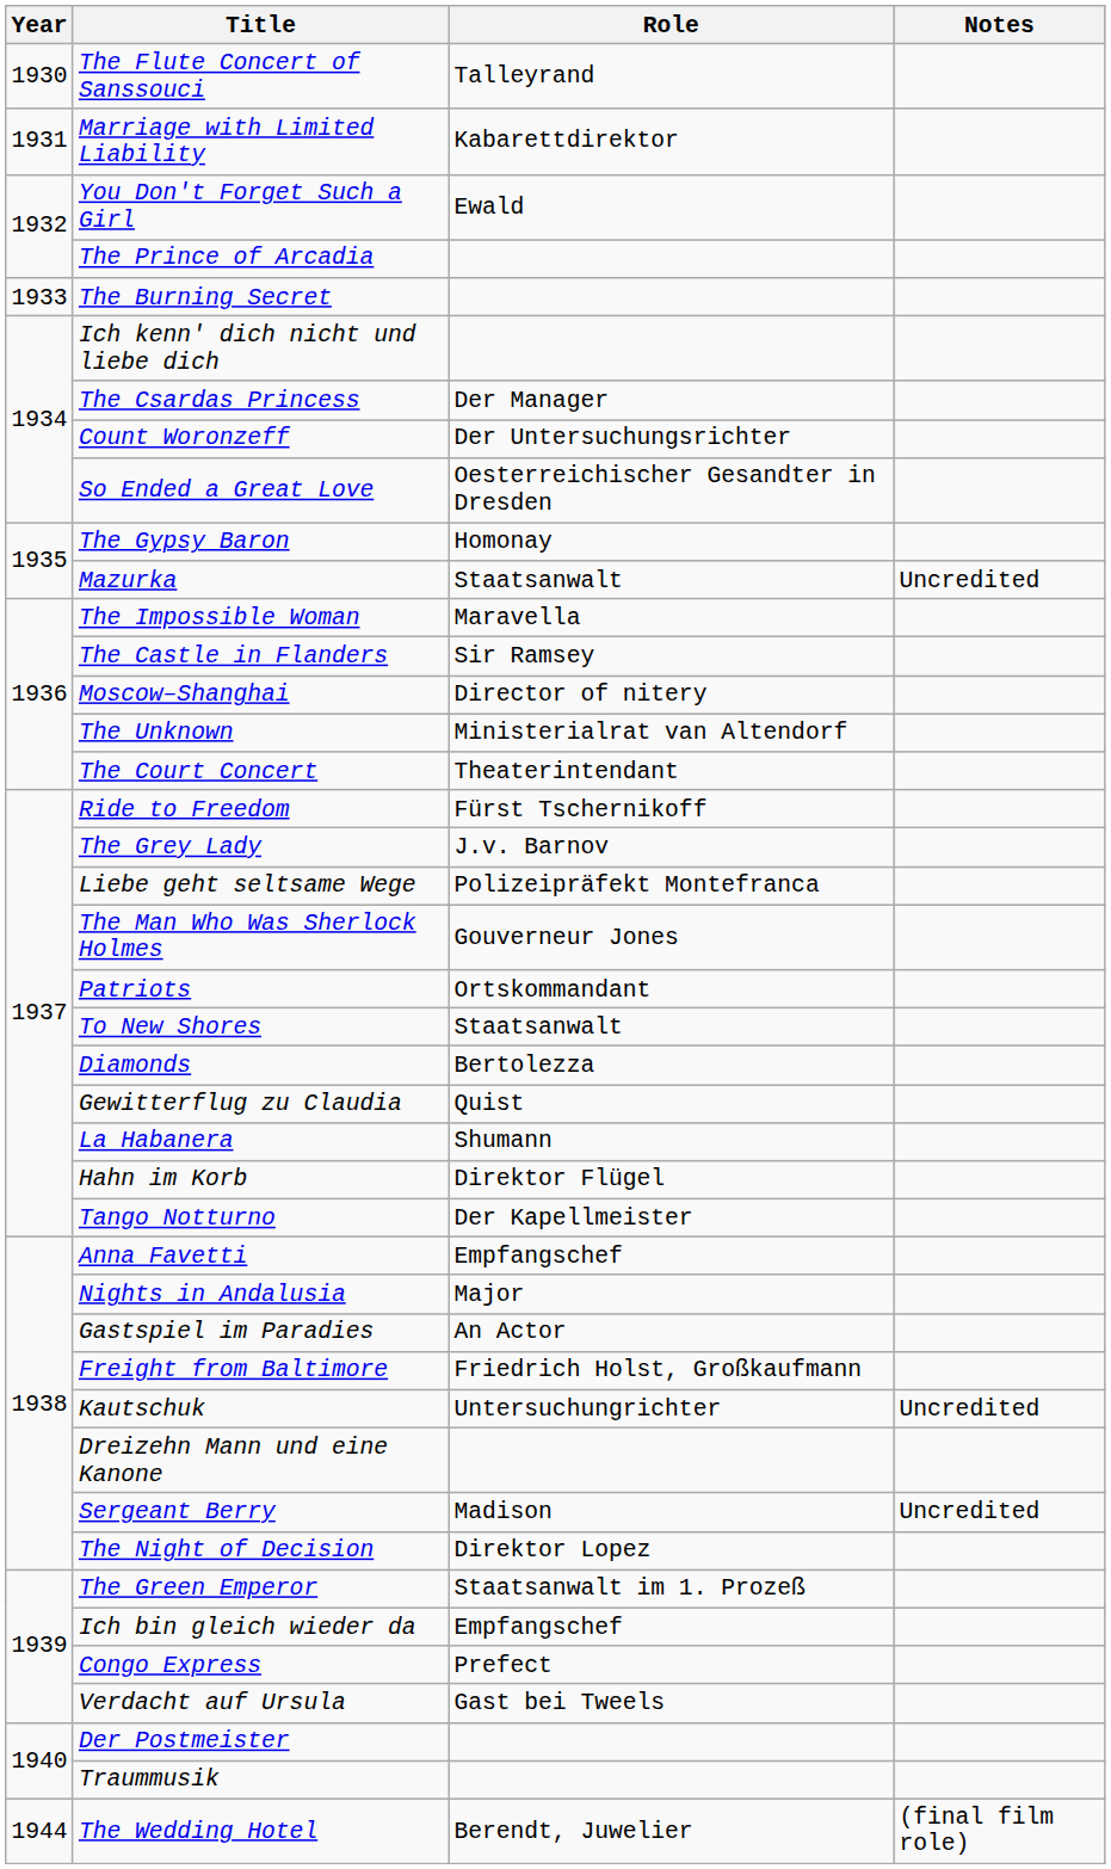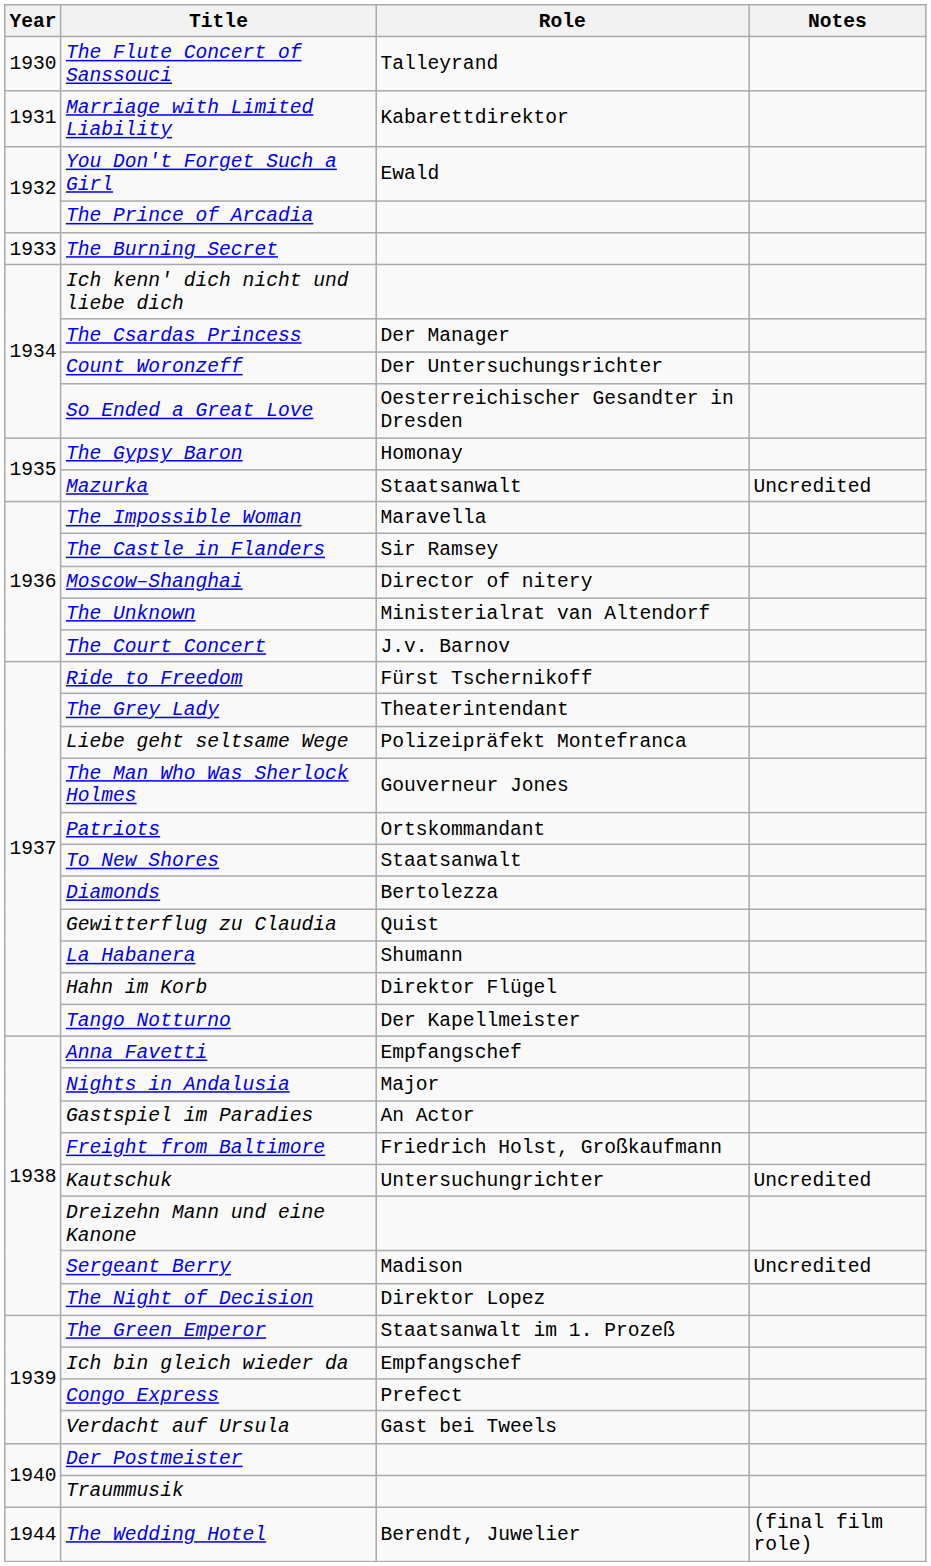 <table class="wikitable sortable">
 <tr>
 <th>Year</th>
 <th>Title</th>
 <th>Role</th>
 <th class="unsortable">Notes</th>
 </tr>
 <tr>
 <td>1930</td>
 <td><em><a href='#'>The Flute Concert of Sanssouci</a></em></td>
 <td>Talleyrand</td>
 <td></td>
 </tr>
 <tr>
 <td>1931</td>
 <td><em><a href='#'>Marriage with Limited Liability</a></em></td>
 <td>Kabarettdirektor</td>
 <td></td>
 </tr>
 <tr>
 <td rowspan=2>1932</td>
 <td><em><a href='#'>You Don't Forget Such a Girl</a></em></td>
 <td>Ewald</td>
 <td></td>
 </tr>
 <tr>
 <td><em><a href='#'>The Prince of Arcadia</a></em></td>
 <td></td>
 <td></td>
 </tr>
 <tr>
 <td>1933</td>
 <td><em><a href='#'>The Burning Secret</a></em></td>
 <td></td>
 <td></td>
 </tr>
 <tr>
 <td rowspan=4>1934</td>
 <td><em>Ich kenn' dich nicht und liebe dich</em></td>
 <td></td>
 <td></td>
 </tr>
 <tr>
 <td><em><a href='#'>The Csardas Princess</a></em></td>
 <td>Der Manager</td>
 <td></td>
 </tr>
 <tr>
 <td><em><a href='#'>Count Woronzeff</a></em></td>
 <td>Der Untersuchungsrichter</td>
 <td></td>
 </tr>
 <tr>
 <td><em><a href='#'>So Ended a Great Love</a></em></td>
 <td>Oesterreichischer Gesandter in Dresden</td>
 <td></td>
 </tr>
 <tr>
 <td rowspan=2>1935</td>
 <td><em><a href='#'>The Gypsy Baron</a></em></td>
 <td>Homonay</td>
 <td></td>
 </tr>
 <tr>
 <td><em><a href='#'>Mazurka</a></em></td>
 <td>Staatsanwalt</td>
 <td>Uncredited</td>
 </tr>
 <tr>
 <td rowspan=5>1936</td>
 <td><em><a href='#'>The Impossible Woman</a></em></td>
 <td>Maravella</td>
 <td></td>
 </tr>
 <tr>
 <td><em><a href='#'>The Castle in Flanders</a></em></td>
 <td>Sir Ramsey</td>
 <td></td>
 </tr>
 <tr>
 <td><em><a href='#'>Moscow–Shanghai</a></em></td>
 <td>Director of nitery</td>
 <td></td>
 </tr>
 <tr>
 <td><em><a href='#'>The Unknown</a></em></td>
 <td>Ministerialrat van Altendorf</td>
 <td></td>
 </tr>
 <tr>
 <td><em><a href='#'>The Court Concert</a></em></td>
-<td>Theaterintendant</td>
+<td>J.v. Barnov</td>
 <td></td>
 </tr>
 <tr>
 <td rowspan=11>1937</td>
 <td><em><a href='#'>Ride to Freedom</a></em></td>
 <td>Fürst Tschernikoff</td>
 <td></td>
 </tr>
 <tr>
 <td><em><a href='#'>The Grey Lady</a></em></td>
-<td>J.v. Barnov</td>
+<td>Theaterintendant</td>
 <td></td>
 </tr>
 <tr>
 <td><em>Liebe geht seltsame Wege</em></td>
 <td>Polizeipräfekt Montefranca</td>
 <td></td>
 </tr>
 <tr>
 <td><em><a href='#'>The Man Who Was Sherlock Holmes</a></em></td>
 <td>Gouverneur Jones</td>
 <td></td>
 </tr>
 <tr>
 <td><em><a href='#'>Patriots</a></em></td>
 <td>Ortskommandant</td>
 <td></td>
 </tr>
 <tr>
 <td><em><a href='#'>To New Shores</a></em></td>
 <td>Staatsanwalt</td>
 <td></td>
 </tr>
 <tr>
 <td><em><a href='#'>Diamonds</a></em></td>
 <td>Bertolezza</td>
 <td></td>
 </tr>
 <tr>
 <td><em>Gewitterflug zu Claudia</em></td>
 <td>Quist</td>
 <td></td>
 </tr>
 <tr>
 <td><em><a href='#'>La Habanera</a></em></td>
 <td>Shumann</td>
 <td></td>
 </tr>
 <tr>
 <td><em>Hahn im Korb</em></td>
 <td>Direktor Flügel</td>
 <td></td>
 </tr>
 <tr>
 <td><em><a href='#'>Tango Notturno</a></em></td>
 <td>Der Kapellmeister</td>
 <td></td>
 </tr>
 <tr>
 <td rowspan=8>1938</td>
 <td><em><a href='#'>Anna Favetti</a></em></td>
 <td>Empfangschef</td>
 <td></td>
 </tr>
 <tr>
 <td><em><a href='#'>Nights in Andalusia</a></em></td>
 <td>Major</td>
 <td></td>
 </tr>
 <tr>
 <td><em>Gastspiel im Paradies</em></td>
 <td>An Actor</td>
 <td></td>
 </tr>
 <tr>
 <td><em><a href='#'>Freight from Baltimore</a></em></td>
 <td>Friedrich Holst, Großkaufmann</td>
 <td></td>
 </tr>
 <tr>
 <td><em>Kautschuk</em></td>
 <td>Untersuchungrichter</td>
 <td>Uncredited</td>
 </tr>
 <tr>
 <td><em>Dreizehn Mann und eine Kanone</em></td>
 <td></td>
 <td></td>
 </tr>
 <tr>
 <td><em><a href='#'>Sergeant Berry</a></em></td>
 <td>Madison</td>
 <td>Uncredited</td>
 </tr>
 <tr>
 <td><em><a href='#'>The Night of Decision</a></em></td>
 <td>Direktor Lopez</td>
 <td></td>
 </tr>
 <tr>
 <td rowspan=4>1939</td>
 <td><em><a href='#'>The Green Emperor</a></em></td>
 <td>Staatsanwalt im 1. Prozeß</td>
 <td></td>
 </tr>
 <tr>
 <td><em>Ich bin gleich wieder da</em></td>
 <td>Empfangschef</td>
 <td></td>
 </tr>
 <tr>
 <td><em><a href='#'>Congo Express</a></em></td>
 <td>Prefect</td>
 <td></td>
 </tr>
 <tr>
 <td><em>Verdacht auf Ursula</em></td>
 <td>Gast bei Tweels</td>
 <td></td>
 </tr>
 <tr>
 <td rowspan=2>1940</td>
 <td><em><a href='#'>Der Postmeister</a></em></td>
 <td></td>
 <td></td>
 </tr>
 <tr>
 <td><em>Traummusik</em></td>
 <td></td>
 <td></td>
 </tr>
 <tr>
 <td>1944</td>
 <td><em><a href='#'>The Wedding Hotel</a></em></td>
 <td>Berendt, Juwelier</td>
 <td>(final film role)</td>
 </tr>
 </table>
